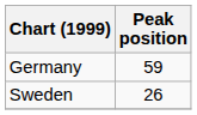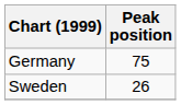 <table class="wikitable sortable">
 <tr>
 <th>Chart (1999)</th>
 <th>Peak<br>position</th>
 </tr>
 <tr>
 <td>Germany</td>
-<td align="center">59</td>
+<td align="center">75</td>
 </tr>
 <tr>
 <td>Sweden</td>
 <td align="center">26</td>
 </tr>
 <tr>
 </tr>
 </table>
